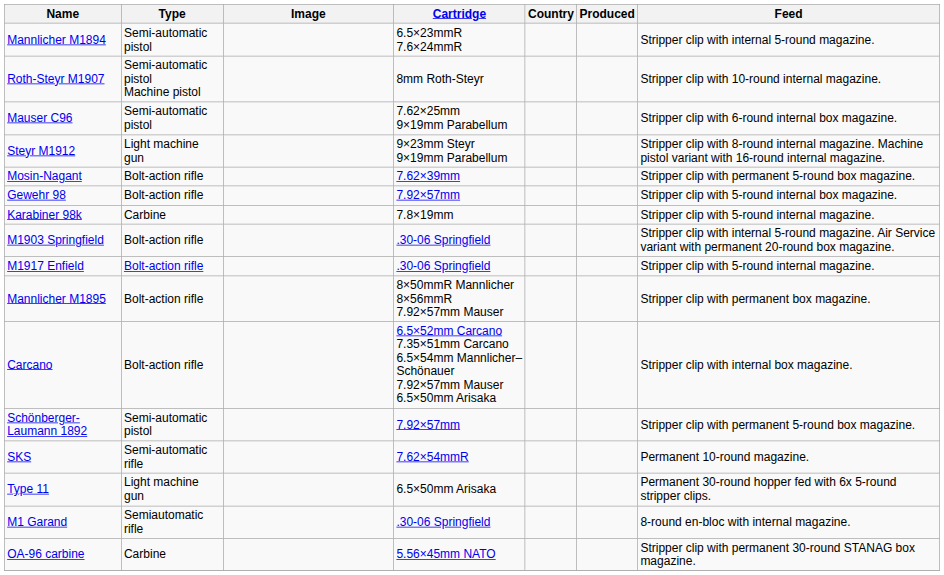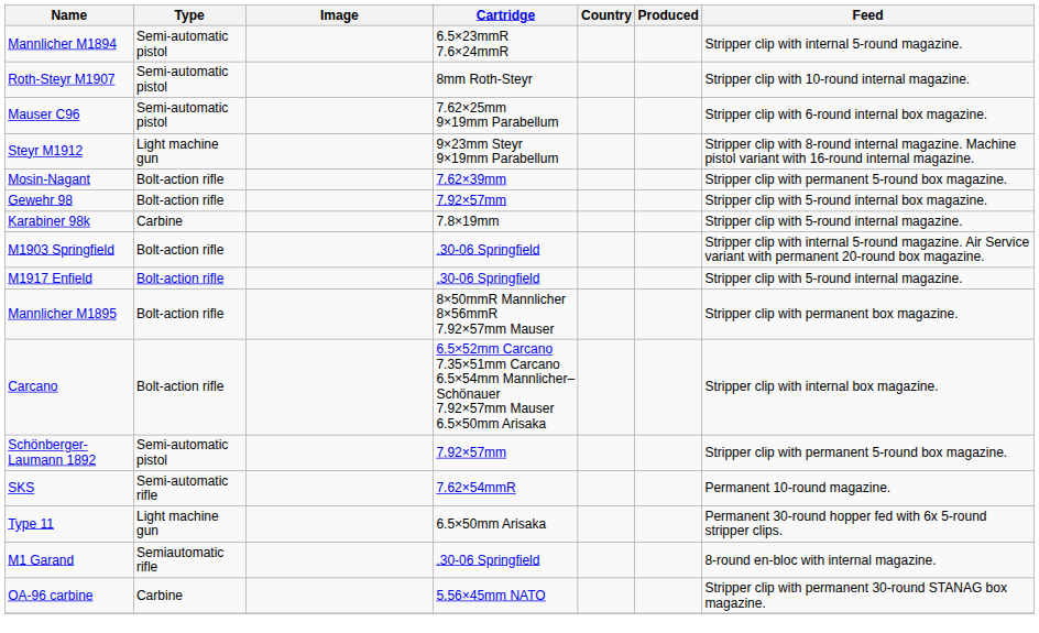 <table class="wikitable sortable sticky-header">
 <tr>
 <th>Name</th>
 <th>Type</th>
 <th class="unsortable" style="width:220px;">Image</th>
 <th data-sort-type="number"><a href='#'>Cartridge</a></th>
 <th>Country</th>
 <th data-sort-type="number">Produced</th>
 <th>Feed</th>
 </tr>
 <tr>
 <td><a href='#'>Mannlicher M1894</a></td>
 <td>Semi-automatic pistol</td>
 <td></td>
 <td>6.5×23mmR<br>7.6×24mmR</td>
 <td></td>
 <td></td>
 <td>Stripper clip with internal 5-round magazine.</td>
 </tr>
 <tr>
 <td><a href='#'>Roth-Steyr M1907</a></td>
-<td>Semi-automatic pistol<br>Machine pistol</td>
+<td>Semi-automatic pistol</td>
 <td></td>
 <td>8mm Roth-Steyr</td>
 <td></td>
 <td></td>
 <td>Stripper clip with 10-round internal magazine.</td>
 </tr>
 <tr>
 <td><a href='#'>Mauser C96</a></td>
 <td>Semi-automatic pistol</td>
 <td></td>
 <td>7.62×25mm<br>9×19mm Parabellum</td>
 <td></td>
 <td></td>
 <td>Stripper clip with 6-round internal box magazine.</td>
 </tr>
 <tr>
 <td><a href='#'>Steyr M1912</a></td>
 <td>Light machine gun</td>
 <td></td>
 <td>9×23mm Steyr<br>9×19mm Parabellum</td>
 <td></td>
 <td></td>
 <td>Stripper clip with 8-round internal magazine. Machine pistol variant with 16-round internal magazine.</td>
 </tr>
 <tr>
 <td><a href='#'>Mosin-Nagant</a></td>
 <td>Bolt-action rifle</td>
 <td></td>
 <td><a href='#'>7.62×39mm</a></td>
 <td></td>
 <td></td>
 <td>Stripper clip with permanent 5-round box magazine.</td>
 </tr>
 <tr>
 <td><a href='#'>Gewehr 98</a></td>
 <td>Bolt-action rifle</td>
 <td></td>
 <td><a href='#'>7.92×57mm</a></td>
 <td></td>
 <td></td>
 <td>Stripper clip with 5-round internal box magazine.</td>
 </tr>
 <tr>
 <td><a href='#'>Karabiner 98k</a></td>
 <td>Carbine</td>
 <td></td>
 <td>7.8×19mm</td>
 <td></td>
 <td></td>
 <td>Stripper clip with 5-round internal magazine.</td>
 </tr>
 <tr>
 <td><a href='#'>M1903 Springfield</a></td>
 <td>Bolt-action rifle</td>
 <td></td>
 <td><a href='#'>.30-06 Springfield</a></td>
 <td></td>
 <td></td>
 <td>Stripper clip with internal 5-round magazine. Air Service variant with permanent 20-round box magazine.</td>
 </tr>
 <tr>
 <td><a href='#'>M1917 Enfield</a></td>
 <td><a href='#'>Bolt-action rifle</a></td>
 <td></td>
 <td><a href='#'>.30-06 Springfield</a></td>
 <td></td>
 <td></td>
 <td>Stripper clip with 5-round internal magazine.</td>
 </tr>
 <tr>
 <td><a href='#'>Mannlicher M1895</a></td>
 <td>Bolt-action rifle</td>
 <td></td>
 <td>8×50mmR Mannlicher<br>8×56mmR<br>7.92×57mm Mauser</td>
 <td></td>
 <td></td>
 <td>Stripper clip with permanent box magazine.</td>
 </tr>
 <tr>
 <td><a href='#'>Carcano</a></td>
 <td>Bolt-action rifle</td>
 <td></td>
 <td><a href='#'>6.5×52mm Carcano</a><br>7.35×51mm Carcano<br>6.5×54mm Mannlicher–Schönauer<br>7.92×57mm Mauser<br>6.5×50mm Arisaka</td>
 <td></td>
 <td></td>
 <td>Stripper clip with internal box magazine.</td>
 </tr>
 <tr>
 <td><a href='#'>Schönberger-Laumann 1892</a></td>
 <td>Semi-automatic pistol</td>
 <td></td>
 <td><a href='#'>7.92×57mm</a></td>
 <td></td>
 <td></td>
 <td>Stripper clip with permanent 5-round box magazine.</td>
 </tr>
 <tr>
 <td><a href='#'>SKS</a></td>
 <td>Semi-automatic rifle</td>
 <td></td>
 <td><a href='#'>7.62×54mmR</a></td>
 <td></td>
 <td></td>
 <td>Permanent 10-round magazine.</td>
 </tr>
 <tr>
 <td><a href='#'>Type 11</a></td>
 <td>Light machine gun</td>
 <td></td>
 <td>6.5×50mm Arisaka</td>
 <td></td>
 <td></td>
 <td>Permanent 30-round hopper fed with 6x 5-round stripper clips.</td>
 </tr>
 <tr>
 <td><a href='#'>M1 Garand</a></td>
 <td>Semiautomatic rifle</td>
 <td></td>
 <td><a href='#'>.30-06 Springfield</a></td>
 <td></td>
 <td></td>
 <td>8-round en-bloc with internal magazine.</td>
 </tr>
 <tr>
 <td><a href='#'>OA-96 carbine</a></td>
 <td>Carbine</td>
 <td></td>
 <td><a href='#'>5.56×45mm NATO</a></td>
 <td></td>
 <td></td>
 <td>Stripper clip with permanent 30-round STANAG box magazine.</td>
 </tr>
 <tr>
 </tr>
 </table>
